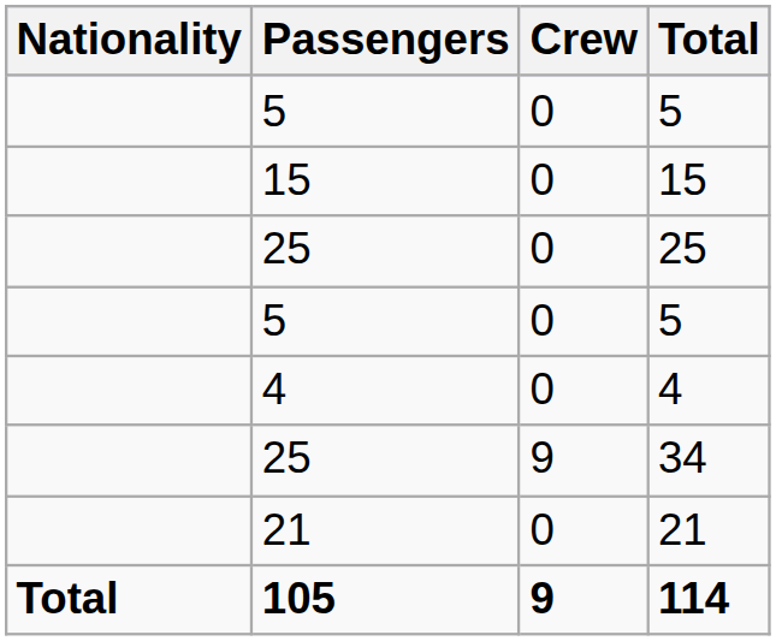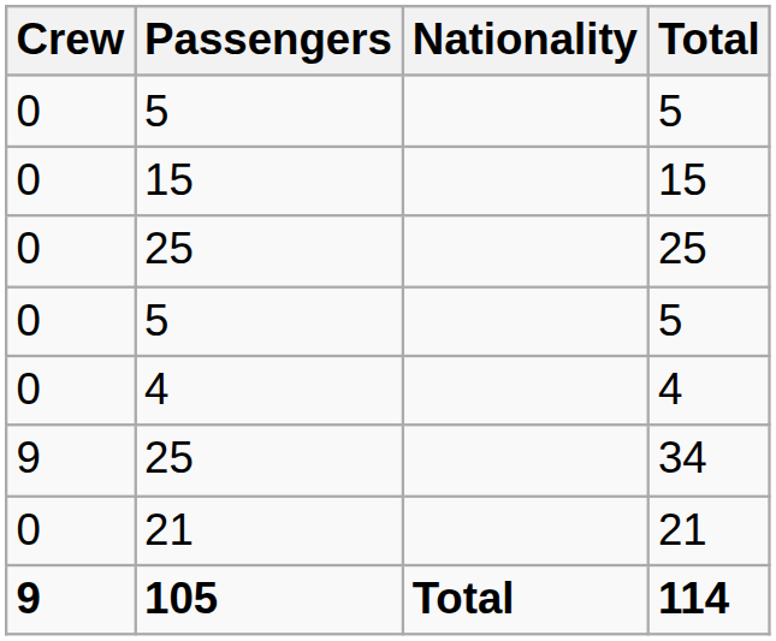 <table class="wikitable sortable">
 <tr style="background:#ccf;">
+<th>Crew</th>
+<th>Passengers</th>
 <th>Nationality</th>
-<th>Passengers</th>
-<th>Crew</th>
 <th>Total</th>
 </tr>
 <tr valign=top>
+<td>0</td>
+<td>5</td>
 <td></td>
-<td>5</td>
-<td>0</td>
 <td>5</td>
 </tr>
 <tr valign=top>
+<td>0</td>
+<td>15</td>
 <td></td>
-<td>15</td>
-<td>0</td>
 <td>15</td>
 </tr>
 <tr valign=top>
+<td>0</td>
+<td>25</td>
 <td></td>
-<td>25</td>
-<td>0</td>
 <td>25</td>
 </tr>
 <tr valign=top>
+<td>0</td>
+<td>5</td>
 <td></td>
-<td>5</td>
-<td>0</td>
 <td>5</td>
 </tr>
 <tr valign=top>
+<td>0</td>
+<td>4</td>
 <td></td>
-<td>4</td>
-<td>0</td>
 <td>4</td>
 </tr>
 <tr valign=top>
+<td>9</td>
+<td>25</td>
 <td></td>
-<td>25</td>
-<td>9</td>
 <td>34</td>
 </tr>
 <tr valign=top>
+<td>0</td>
+<td>21</td>
 <td></td>
-<td>21</td>
-<td>0</td>
 <td>21</td>
 </tr>
 <tr valign=top>
+<td><strong>9</strong></td>
+<td><strong>105</strong></td>
 <td><strong>Total</strong></td>
-<td><strong>105</strong></td>
-<td><strong>9</strong></td>
 <td><strong>114</strong></td>
 </tr>
 </table>
